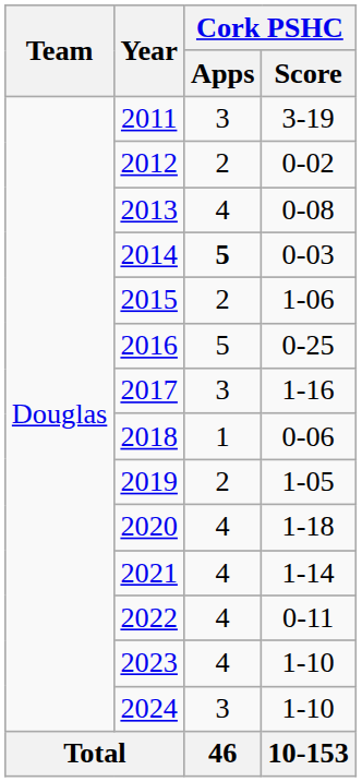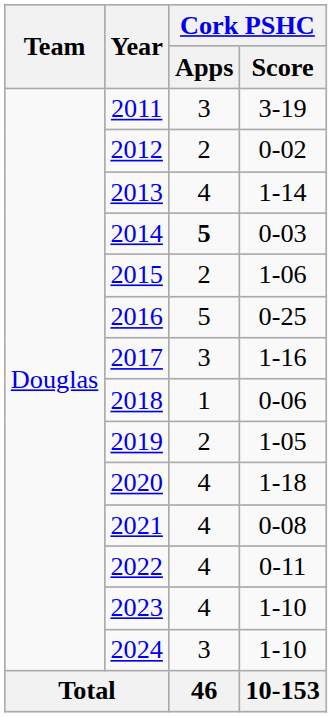 <table class="wikitable" style="text-align:center">
 <tr>
 <th rowspan="2">Team</th>
 <th rowspan="2">Year</th>
 <th colspan="2"><a href='#'>Cork PSHC</a></th>
 </tr>
 <tr>
 <th>Apps</th>
 <th>Score</th>
 </tr>
 <tr>
 <td rowspan="14"><a href='#'>Douglas</a></td>
 <td><a href='#'>2011</a></td>
 <td>3</td>
 <td>3-19</td>
 </tr>
 <tr>
 <td><a href='#'>2012</a></td>
 <td>2</td>
 <td>0-02</td>
 </tr>
 <tr>
 <td><a href='#'>2013</a></td>
 <td>4</td>
-<td>0-08</td>
+<td>1-14</td>
 </tr>
 <tr>
 <td><a href='#'>2014</a></td>
 <td><strong>5</strong></td>
 <td>0-03</td>
 </tr>
 <tr>
 <td><a href='#'>2015</a></td>
 <td>2</td>
 <td>1-06</td>
 </tr>
 <tr>
 <td><a href='#'>2016</a></td>
 <td>5</td>
 <td>0-25</td>
 </tr>
 <tr>
 <td><a href='#'>2017</a></td>
 <td>3</td>
 <td>1-16</td>
 </tr>
 <tr>
 <td><a href='#'>2018</a></td>
 <td>1</td>
 <td>0-06</td>
 </tr>
 <tr>
 <td><a href='#'>2019</a></td>
 <td>2</td>
 <td>1-05</td>
 </tr>
 <tr>
 <td><a href='#'>2020</a></td>
 <td>4</td>
 <td>1-18</td>
 </tr>
 <tr>
 <td><a href='#'>2021</a></td>
 <td>4</td>
-<td>1-14</td>
+<td>0-08</td>
 </tr>
 <tr>
 <td><a href='#'>2022</a></td>
 <td>4</td>
 <td>0-11</td>
 </tr>
 <tr>
 <td><a href='#'>2023</a></td>
 <td>4</td>
 <td>1-10</td>
 </tr>
 <tr>
 <td><a href='#'>2024</a></td>
 <td>3</td>
 <td>1-10</td>
 </tr>
 <tr>
 <th colspan="2">Total</th>
 <th>46</th>
 <th>10-153</th>
 </tr>
 </table>
